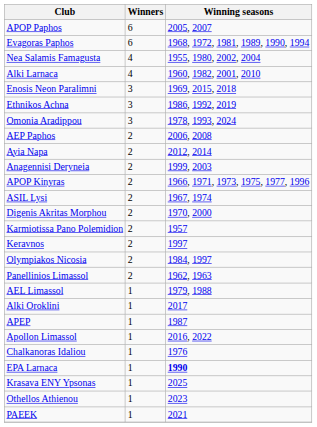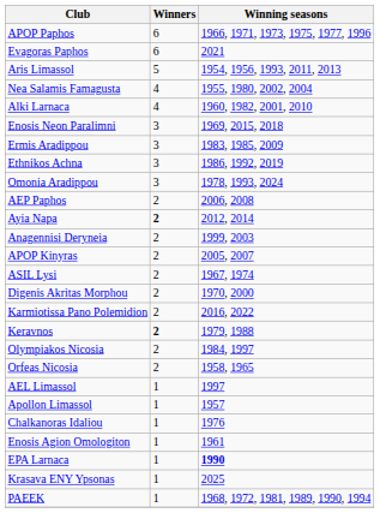 <table class="wikitable" style="text-align:left style="font-size:90%">
 <tr>
 <th>Club</th>
 <th>Winners</th>
 <th>Winning seasons</th>
 </tr>
 <tr>
 <td><a href='#'>APOP Paphos</a></td>
 <td>6</td>
-<td><a href='#'>2005</a>, <a href='#'>2007</a></td>
+<td><a href='#'>1966</a>, <a href='#'>1971</a>, <a href='#'>1973</a>, <a href='#'>1975</a>, <a href='#'>1977</a>, <a href='#'>1996</a></td>
 </tr>
 <tr>
 <td><a href='#'>Evagoras Paphos</a></td>
 <td>6</td>
-<td><a href='#'>1968</a>, <a href='#'>1972</a>, <a href='#'>1981</a>, <a href='#'>1989</a>, <a href='#'>1990</a>, <a href='#'>1994</a></td>
+<td><a href='#'>2021</a></td>
+</tr>
+<tr>
+<td><a href='#'>Aris Limassol</a></td>
+<td>5</td>
+<td><a href='#'>1954</a>, <a href='#'>1956</a>, <a href='#'>1993</a>, <a href='#'>2011</a>, <a href='#'>2013</a></td>
 </tr>
 <tr>
 <td><a href='#'>Nea Salamis Famagusta</a></td>
 <td>4</td>
 <td><a href='#'>1955</a>, <a href='#'>1980</a>, <a href='#'>2002</a>, <a href='#'>2004</a></td>
 </tr>
 <tr>
 <td><a href='#'>Alki Larnaca</a></td>
 <td>4</td>
 <td><a href='#'>1960</a>, <a href='#'>1982</a>, <a href='#'>2001</a>, <a href='#'>2010</a></td>
 </tr>
 <tr>
 <td><a href='#'>Enosis Neon Paralimni</a></td>
 <td>3</td>
 <td><a href='#'>1969</a>, <a href='#'>2015</a>, <a href='#'>2018</a></td>
+</tr>
+<tr>
+<td><a href='#'>Ermis Aradippou</a></td>
+<td>3</td>
+<td><a href='#'>1983</a>, <a href='#'>1985</a>, <a href='#'>2009</a></td>
 </tr>
 <tr>
 <td><a href='#'>Ethnikos Achna</a></td>
 <td>3</td>
 <td><a href='#'>1986</a>, <a href='#'>1992</a>, <a href='#'>2019</a></td>
 </tr>
 <tr>
 <td><a href='#'>Omonia Aradippou</a></td>
 <td>3</td>
 <td><a href='#'>1978</a>, <a href='#'>1993</a>, <a href='#'>2024</a></td>
 </tr>
 <tr>
 <td><a href='#'>AEP Paphos</a></td>
 <td>2</td>
 <td><a href='#'>2006</a>, <a href='#'>2008</a></td>
 </tr>
 <tr>
 <td><a href='#'>Ayia Napa</a></td>
-<td>2</td>
+<td><strong>2</strong></td>
 <td><a href='#'>2012</a>, <a href='#'>2014</a></td>
 </tr>
 <tr>
 <td><a href='#'>Anagennisi Deryneia</a></td>
 <td>2</td>
 <td><a href='#'>1999</a>, <a href='#'>2003</a></td>
 </tr>
 <tr>
 <td><a href='#'>APOP Kinyras</a></td>
 <td>2</td>
-<td><a href='#'>1966</a>, <a href='#'>1971</a>, <a href='#'>1973</a>, <a href='#'>1975</a>, <a href='#'>1977</a>, <a href='#'>1996</a></td>
+<td><a href='#'>2005</a>, <a href='#'>2007</a></td>
 </tr>
 <tr>
 <td><a href='#'>ASIL Lysi</a></td>
 <td>2</td>
 <td><a href='#'>1967</a>, <a href='#'>1974</a></td>
 </tr>
 <tr>
 <td><a href='#'>Digenis Akritas Morphou</a></td>
 <td>2</td>
 <td><a href='#'>1970</a>, <a href='#'>2000</a></td>
 </tr>
 <tr>
 <td><a href='#'>Karmiotissa Pano Polemidion</a></td>
 <td>2</td>
-<td><a href='#'>1957</a></td>
+<td><a href='#'>2016</a>, <a href='#'>2022</a></td>
 </tr>
 <tr>
 <td><a href='#'>Keravnos</a></td>
-<td>2</td>
-<td><a href='#'>1997</a></td>
+<td><strong>2</strong></td>
+<td><a href='#'>1979</a>, <a href='#'>1988</a></td>
 </tr>
 <tr>
 <td><a href='#'>Olympiakos Nicosia</a></td>
 <td>2</td>
 <td><a href='#'>1984</a>, <a href='#'>1997</a></td>
 </tr>
 <tr>
-<td><a href='#'>Panellinios Limassol</a></td>
+<td><a href='#'>Orfeas Nicosia</a></td>
 <td>2</td>
-<td><a href='#'>1962</a>, <a href='#'>1963</a></td>
+<td><a href='#'>1958</a>, <a href='#'>1965</a></td>
 </tr>
 <tr>
 <td><a href='#'>AEL Limassol</a></td>
 <td>1</td>
-<td><a href='#'>1979</a>, <a href='#'>1988</a></td>
-</tr>
-<tr>
-<td><a href='#'>Alki Oroklini</a></td>
-<td>1</td>
-<td><a href='#'>2017</a></td>
-</tr>
-<tr>
-<td><a href='#'>APEP</a></td>
-<td>1</td>
-<td><a href='#'>1987</a></td>
+<td><a href='#'>1997</a></td>
 </tr>
 <tr>
 <td><a href='#'>Apollon Limassol</a></td>
 <td>1</td>
-<td><a href='#'>2016</a>, <a href='#'>2022</a></td>
+<td><a href='#'>1957</a></td>
 </tr>
 <tr>
 <td><a href='#'>Chalkanoras Idaliou</a></td>
 <td>1</td>
 <td><a href='#'>1976</a></td>
+</tr>
+<tr>
+<td><a href='#'>Enosis Agion Omologiton</a></td>
+<td>1</td>
+<td><a href='#'>1961</a></td>
 </tr>
 <tr>
 <td><a href='#'>EPA Larnaca</a></td>
 <td>1</td>
 <td><strong><a href='#'>1990</a></strong></td>
 </tr>
 <tr>
 <td><a href='#'>Krasava ENY Ypsonas</a></td>
 <td>1</td>
 <td><a href='#'>2025</a></td>
 </tr>
 <tr>
-<td><a href='#'>Othellos Athienou</a></td>
-<td>1</td>
-<td><a href='#'>2023</a></td>
-</tr>
-<tr>
 <td><a href='#'>PAEEK</a></td>
 <td>1</td>
-<td><a href='#'>2021</a></td>
+<td><a href='#'>1968</a>, <a href='#'>1972</a>, <a href='#'>1981</a>, <a href='#'>1989</a>, <a href='#'>1990</a>, <a href='#'>1994</a></td>
 </tr>
 <tr>
 </tr>
 </table>
